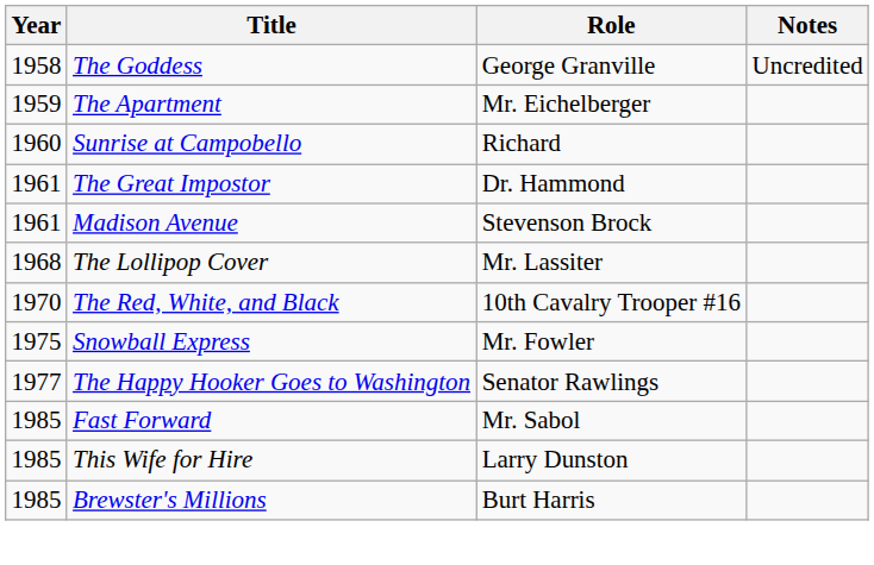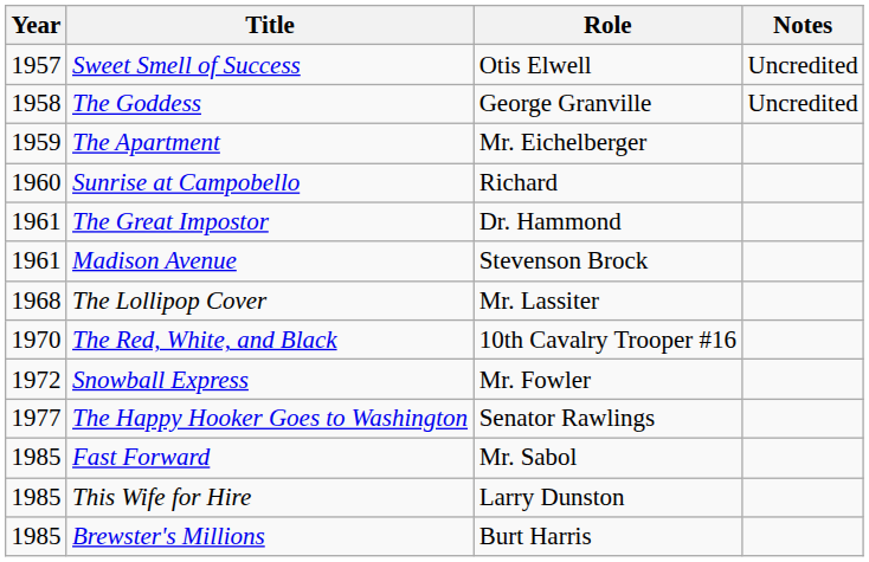 <table class="wikitable">
 <tr>
 <th>Year</th>
 <th>Title</th>
 <th>Role</th>
 <th>Notes</th>
+</tr>
+<tr>
+<td>1957</td>
+<td><em><a href='#'>Sweet Smell of Success</a></em></td>
+<td>Otis Elwell</td>
+<td>Uncredited</td>
 </tr>
 <tr>
 <td>1958</td>
 <td><em><a href='#'>The Goddess</a></em></td>
 <td>George Granville</td>
 <td>Uncredited</td>
 </tr>
 <tr>
 <td>1959</td>
 <td><em><a href='#'>The Apartment</a></em></td>
 <td>Mr. Eichelberger</td>
 <td></td>
 </tr>
 <tr>
 <td>1960</td>
 <td><em><a href='#'>Sunrise at Campobello</a></em></td>
 <td>Richard</td>
 <td></td>
 </tr>
 <tr>
 <td>1961</td>
 <td><em><a href='#'>The Great Impostor</a></em></td>
 <td>Dr. Hammond</td>
 <td></td>
 </tr>
 <tr>
 <td>1961</td>
 <td><em><a href='#'>Madison Avenue</a></em></td>
 <td>Stevenson Brock</td>
 <td></td>
 </tr>
 <tr>
 <td>1968</td>
 <td><em>The Lollipop Cover</em></td>
 <td>Mr. Lassiter</td>
 <td></td>
 </tr>
 <tr>
 <td>1970</td>
 <td><em><a href='#'>The Red, White, and Black</a></em></td>
 <td>10th Cavalry Trooper #16</td>
 <td></td>
 </tr>
 <tr>
-<td>1975</td>
+<td>1972</td>
 <td><em><a href='#'>Snowball Express</a></em></td>
 <td>Mr. Fowler</td>
 <td></td>
 </tr>
 <tr>
 <td>1977</td>
 <td><em><a href='#'>The Happy Hooker Goes to Washington</a></em></td>
 <td>Senator Rawlings</td>
 <td></td>
 </tr>
 <tr>
 <td>1985</td>
 <td><em><a href='#'>Fast Forward</a></em></td>
 <td>Mr. Sabol</td>
 <td></td>
 </tr>
 <tr>
 <td>1985</td>
 <td><em>This Wife for Hire</em></td>
 <td>Larry Dunston</td>
 <td></td>
 </tr>
 <tr>
 <td>1985</td>
 <td><em><a href='#'>Brewster's Millions</a></em></td>
 <td>Burt Harris</td>
 <td></td>
 </tr>
 </table>
